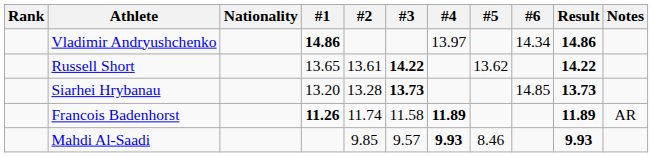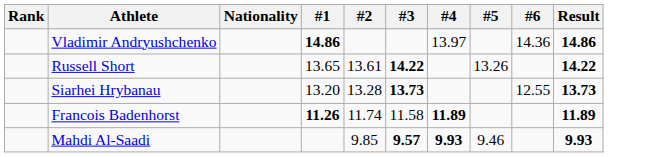 <table class="wikitable sortable" style="text-align:center">
 <tr>
 <th>Rank</th>
 <th>Athlete</th>
 <th>Nationality</th>
 <th>#1</th>
 <th>#2</th>
 <th>#3</th>
 <th>#4</th>
 <th>#5</th>
 <th>#6</th>
 <th>Result</th>
-<th>Notes</th>
 </tr>
 <tr>
 <td></td>
 <td align=left><a href='#'>Vladimir Andryushchenko</a></td>
 <td align=left></td>
 <td><strong>14.86</strong></td>
 <td></td>
 <td></td>
 <td>13.97</td>
 <td></td>
-<td>14.34</td>
+<td>14.36</td>
 <td><strong>14.86</strong></td>
-<td></td>
 </tr>
 <tr>
 <td></td>
 <td align=left><a href='#'>Russell Short</a></td>
 <td align=left></td>
 <td>13.65</td>
 <td>13.61</td>
 <td><strong>14.22</strong></td>
 <td></td>
-<td>13.62</td>
+<td>13.26</td>
 <td></td>
 <td><strong>14.22</strong></td>
-<td></td>
 </tr>
 <tr>
 <td></td>
 <td align=left><a href='#'>Siarhei Hrybanau</a></td>
 <td align=left></td>
 <td>13.20</td>
 <td>13.28</td>
 <td><strong>13.73</strong></td>
 <td></td>
 <td></td>
-<td>14.85</td>
+<td>12.55</td>
 <td><strong>13.73</strong></td>
-<td></td>
 </tr>
 <tr>
 <td></td>
 <td align=left><a href='#'>Francois Badenhorst</a></td>
 <td align=left></td>
 <td><strong>11.26</strong></td>
 <td>11.74</td>
 <td>11.58</td>
 <td><strong>11.89</strong></td>
 <td></td>
 <td></td>
 <td><strong>11.89</strong></td>
-<td>AR</td>
 </tr>
 <tr>
 <td></td>
 <td align=left><a href='#'>Mahdi Al-Saadi</a></td>
 <td align=left></td>
 <td></td>
 <td>9.85</td>
-<td>9.57</td>
+<td><strong>9.57</strong></td>
 <td><strong>9.93</strong></td>
-<td>8.46</td>
+<td>9.46</td>
 <td></td>
 <td><strong>9.93</strong></td>
-<td></td>
 </tr>
 </table>
